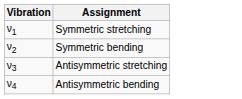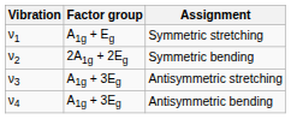 <table class="wikitable">
 <tr>
 <th>Vibration</th>
+<th>Factor group</th>
 <th>Assignment</th>
 </tr>
 <tr>
 <td>ν<sub>1</sub></td>
+<td>A<sub>1g</sub> + E<sub>g</sub></td>
 <td>Symmetric stretching</td>
 </tr>
 <tr>
 <td>ν<sub>2</sub></td>
+<td>2A<sub>1g</sub> + 2E<sub>g</sub></td>
 <td>Symmetric bending</td>
 </tr>
 <tr>
 <td>ν<sub>3</sub></td>
+<td>A<sub>1g</sub> + 3E<sub>g</sub></td>
 <td>Antisymmetric stretching</td>
 </tr>
 <tr>
 <td>ν<sub>4</sub></td>
+<td>A<sub>1g</sub> + 3E<sub>g</sub></td>
 <td>Antisymmetric bending</td>
 </tr>
 </table>
